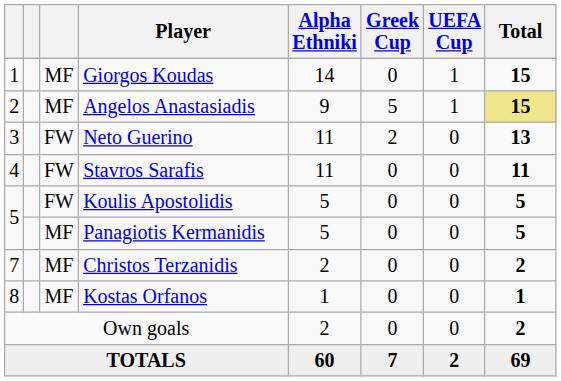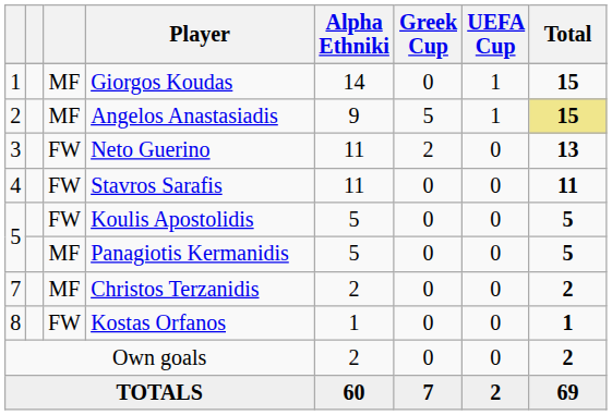 <table class="wikitable sortable" style="text-align:center">
 <tr>
 <th width=5></th>
 <th width=5></th>
 <th width=5></th>
 <th width=160>Player</th>
 <th width=40><a href='#'>Alpha Ethniki</a></th>
 <th width=40><a href='#'>Greek Cup</a></th>
 <th width=40><a href='#'>UEFA Cup</a></th>
 <th width=50>Total</th>
 </tr>
 <tr>
 </tr>
 <tr>
 <td>1</td>
 <td></td>
 <td>MF</td>
 <td align=left> <a href='#'>Giorgos Koudas</a></td>
 <td>14</td>
 <td>0</td>
 <td>1</td>
 <td><strong>15</strong></td>
 </tr>
 <tr>
 <td>2</td>
 <td></td>
 <td>MF</td>
 <td align=left> <a href='#'>Angelos Anastasiadis</a></td>
 <td>9</td>
 <td>5</td>
 <td>1</td>
 <td style="background: khaki;"><strong>15</strong></td>
 </tr>
 <tr>
 <td>3</td>
 <td></td>
 <td>FW</td>
 <td align=left> <a href='#'>Neto Guerino</a></td>
 <td>11</td>
 <td>2</td>
 <td>0</td>
 <td><strong>13</strong></td>
 </tr>
 <tr>
 <td>4</td>
 <td></td>
 <td>FW</td>
 <td align=left> <a href='#'>Stavros Sarafis</a></td>
 <td>11</td>
 <td>0</td>
 <td>0</td>
 <td><strong>11</strong></td>
 </tr>
 <tr>
 <td rowspan=2>5</td>
 <td></td>
 <td>FW</td>
 <td align=left> <a href='#'>Koulis Apostolidis</a></td>
 <td>5</td>
 <td>0</td>
 <td>0</td>
 <td><strong>5</strong></td>
 </tr>
 <tr>
 <td></td>
 <td>MF</td>
 <td align=left> <a href='#'>Panagiotis Kermanidis</a></td>
 <td>5</td>
 <td>0</td>
 <td>0</td>
 <td><strong>5</strong></td>
 </tr>
 <tr>
 <td>7</td>
 <td></td>
 <td>MF</td>
 <td align=left> <a href='#'>Christos Terzanidis</a></td>
 <td>2</td>
 <td>0</td>
 <td>0</td>
 <td><strong>2</strong></td>
 </tr>
 <tr>
 <td>8</td>
 <td></td>
-<td>MF</td>
+<td>FW</td>
 <td align=left> <a href='#'>Kostas Orfanos</a></td>
 <td>1</td>
 <td>0</td>
 <td>0</td>
 <td><strong>1</strong></td>
 </tr>
 <tr>
 <td colspan="4">Own goals</td>
 <td>2</td>
 <td>0</td>
 <td>0</td>
 <td><strong>2</strong></td>
 </tr>
 <tr bgcolor="#EFEFEF">
 <td colspan=4><strong>TOTALS</strong></td>
 <td><strong>60</strong></td>
 <td><strong>7</strong></td>
 <td><strong>2</strong></td>
 <td><strong>69</strong></td>
 </tr>
 </table>
